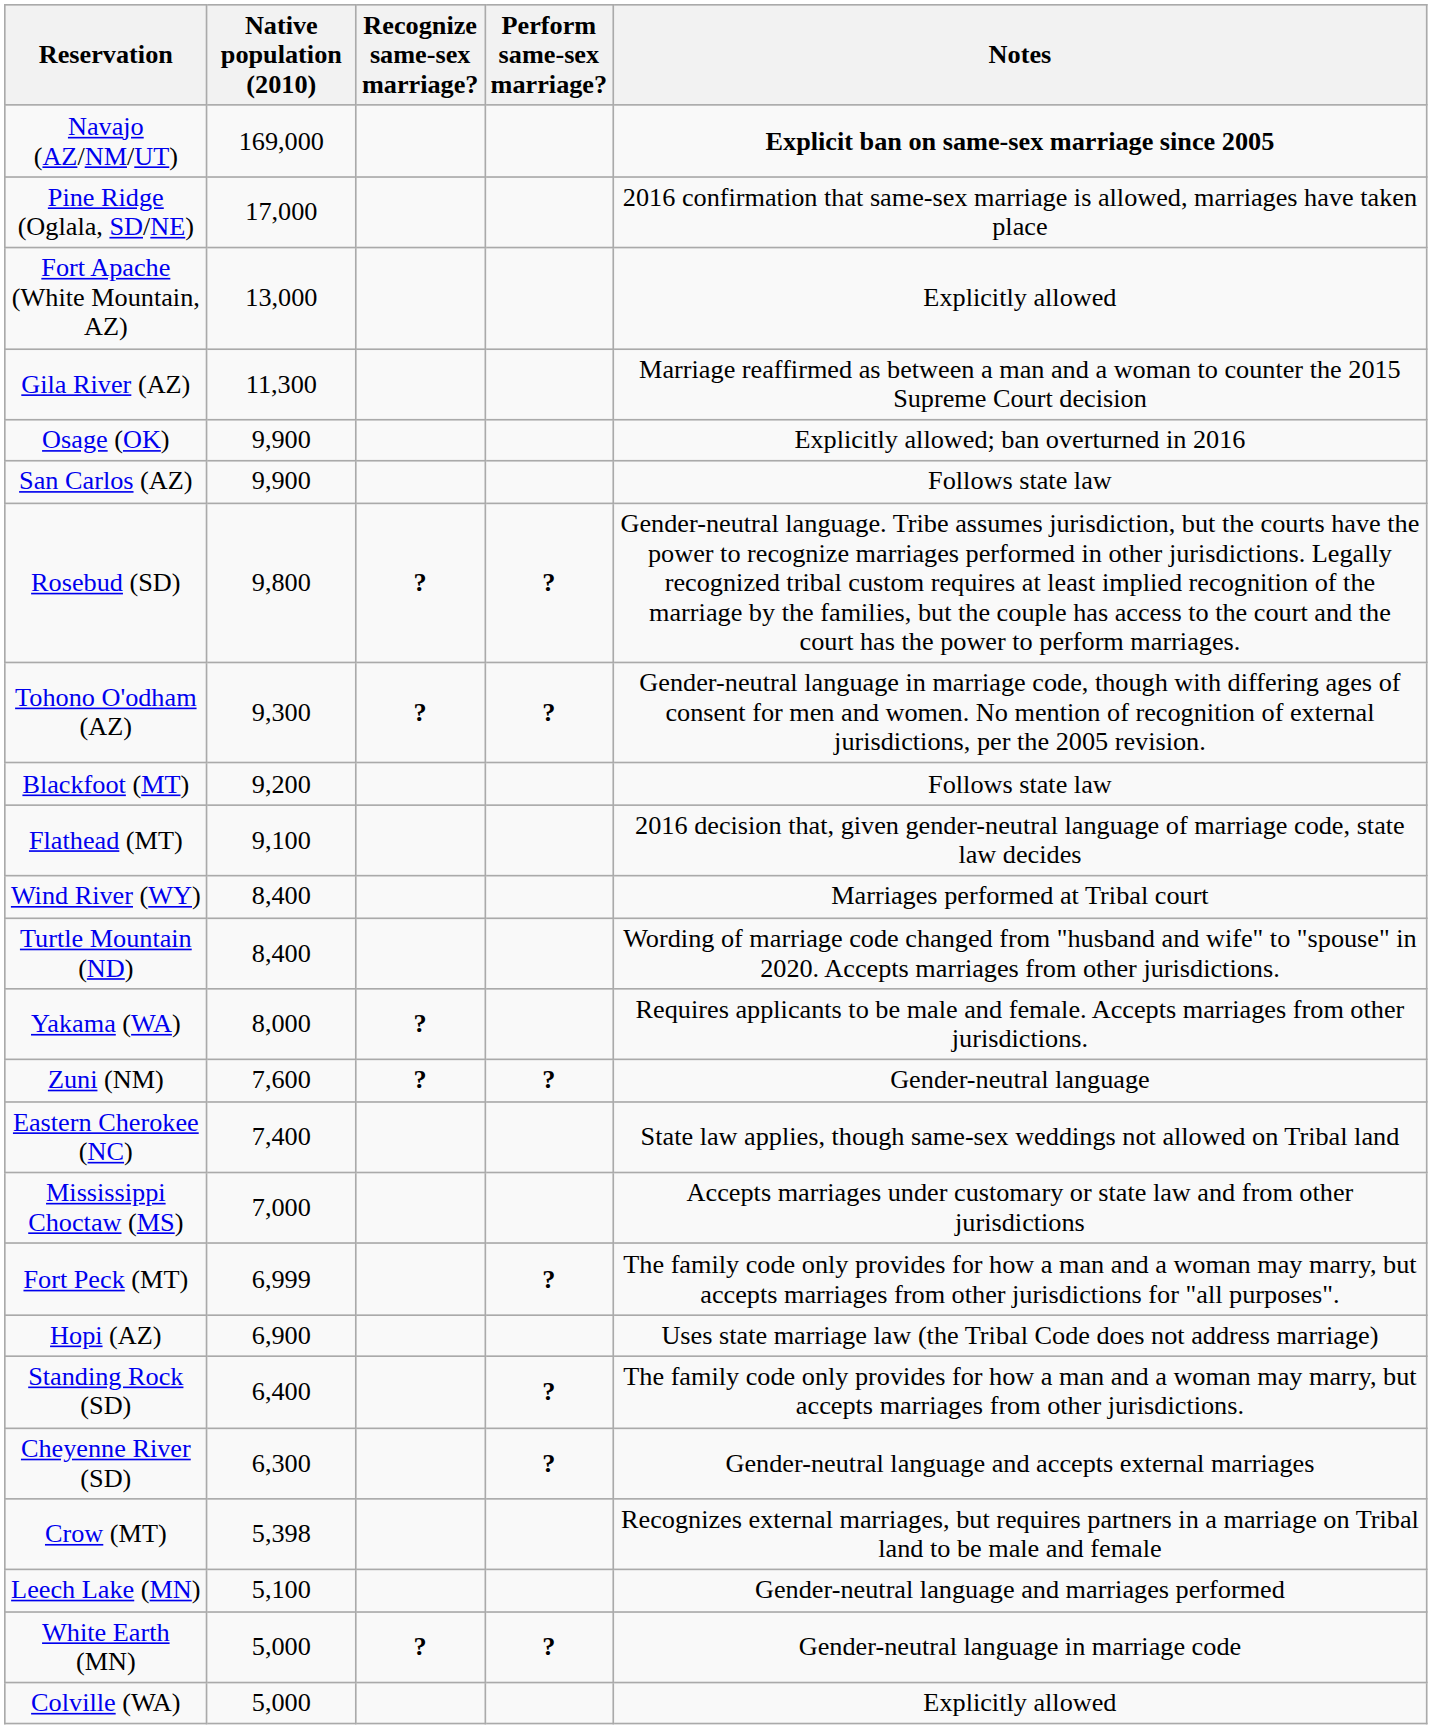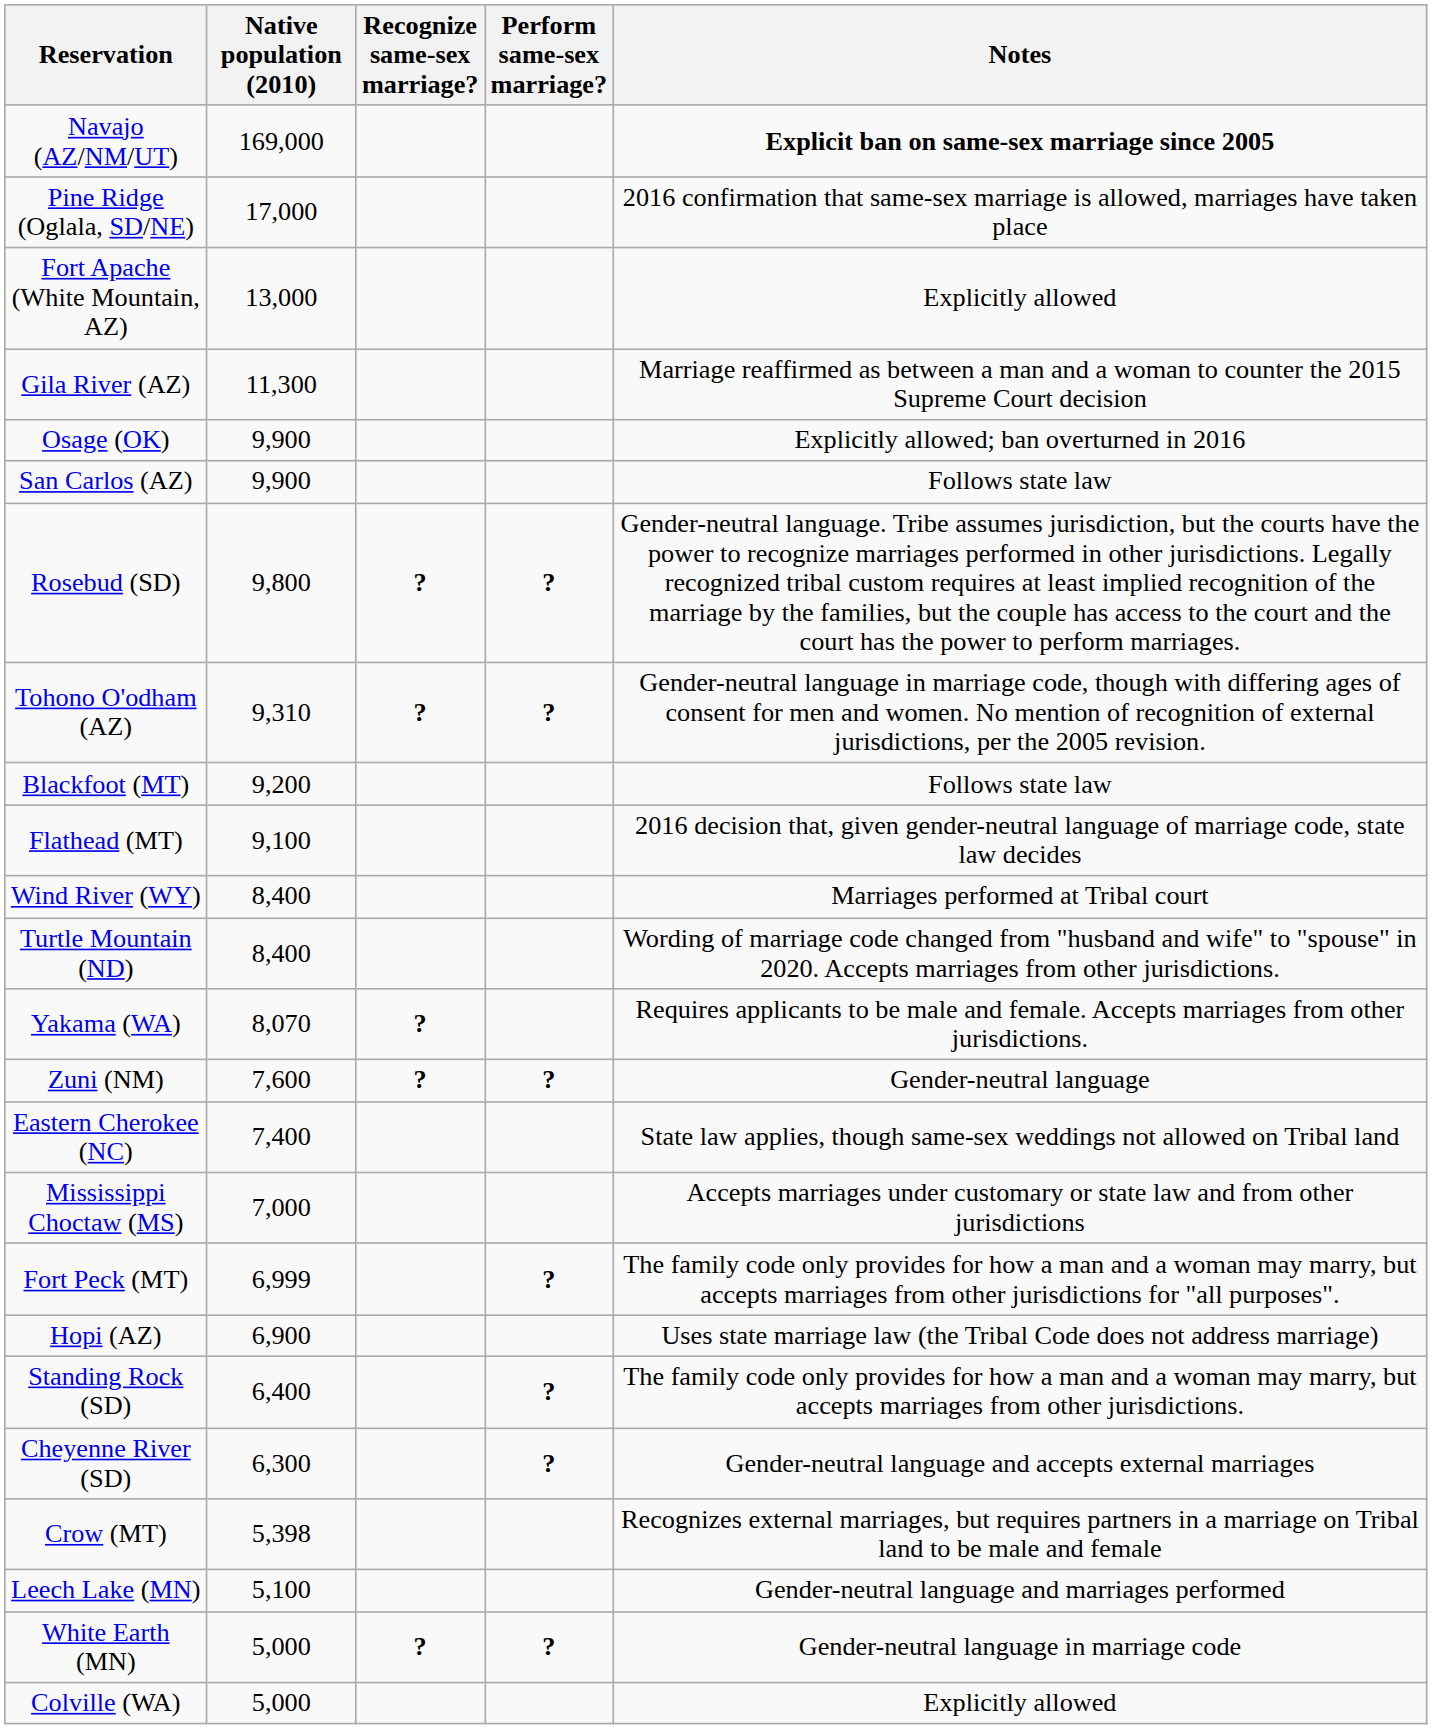 <table class="wikitable" style="text-align: center;">
 <tr>
 <th>Reservation</th>
 <th>Native population<br>(2010)</th>
 <th>Recognize<br>same-sex<br>marriage?</th>
 <th>Perform<br>same-sex<br>marriage?</th>
 <th>Notes</th>
 </tr>
 <tr>
 <td><a href='#'>Navajo</a> (<a href='#'>AZ</a>/<a href='#'>NM</a>/<a href='#'>UT</a>)</td>
 <td>169,000</td>
 <td></td>
 <td></td>
 <td><strong>Explicit ban on same-sex marriage since 2005</strong></td>
 </tr>
 <tr>
 <td><a href='#'>Pine Ridge</a> (Oglala, <a href='#'>SD</a>/<a href='#'>NE</a>)</td>
 <td>17,000</td>
 <td></td>
 <td></td>
 <td>2016 confirmation that same-sex marriage is allowed, marriages have taken place</td>
 </tr>
 <tr>
 <td><a href='#'>Fort Apache</a> (White Mountain, AZ)</td>
 <td>13,000</td>
 <td></td>
 <td></td>
 <td>Explicitly allowed</td>
 </tr>
 <tr>
 <td><a href='#'>Gila River</a> (AZ)</td>
 <td>11,300</td>
 <td></td>
 <td></td>
 <td>Marriage reaffirmed as between a man and a woman to counter the 2015 Supreme Court decision</td>
 </tr>
 <tr>
 <td><a href='#'>Osage</a> (<a href='#'>OK</a>)</td>
 <td>9,900</td>
 <td></td>
 <td></td>
 <td>Explicitly allowed; ban overturned in 2016</td>
 </tr>
 <tr>
 <td><a href='#'>San Carlos</a> (AZ)</td>
 <td>9,900</td>
 <td></td>
 <td></td>
 <td>Follows state law</td>
 </tr>
 <tr>
 <td><a href='#'>Rosebud</a> (SD)</td>
 <td>9,800</td>
 <td><strong>?</strong></td>
 <td><strong>?</strong></td>
 <td>Gender-neutral language. Tribe assumes jurisdiction, but the courts have the power to recognize marriages performed in other jurisdictions. Legally recognized tribal custom requires at least implied recognition of the marriage by the families, but the couple has access to the court and the court has the power to perform marriages.</td>
 </tr>
 <tr>
 <td><a href='#'>Tohono O'odham</a> (AZ)</td>
-<td>9,300</td>
+<td>9,310</td>
 <td><strong>?</strong></td>
 <td><strong>?</strong></td>
 <td>Gender-neutral language in marriage code, though with differing ages of consent for men and women. No mention of recognition of external jurisdictions, per the 2005 revision.</td>
 </tr>
 <tr>
 <td><a href='#'>Blackfoot</a> (<a href='#'>MT</a>)</td>
 <td>9,200</td>
 <td></td>
 <td></td>
 <td>Follows state law</td>
 </tr>
 <tr>
 <td><a href='#'>Flathead</a> (MT)</td>
 <td>9,100</td>
 <td></td>
 <td></td>
 <td>2016 decision that, given gender-neutral language of marriage code, state law decides</td>
 </tr>
 <tr>
 <td><a href='#'>Wind River</a> (<a href='#'>WY</a>)</td>
 <td>8,400</td>
 <td></td>
 <td></td>
 <td>Marriages performed at Tribal court</td>
 </tr>
 <tr>
 <td><a href='#'>Turtle Mountain</a> (<a href='#'>ND</a>)</td>
 <td>8,400</td>
 <td></td>
 <td></td>
 <td>Wording of marriage code changed from "husband and wife" to "spouse" in 2020. Accepts marriages from other jurisdictions.</td>
 </tr>
 <tr>
 <td><a href='#'>Yakama</a> (<a href='#'>WA</a>)</td>
-<td>8,000</td>
+<td>8,070</td>
 <td><strong>?</strong></td>
 <td></td>
 <td>Requires applicants to be male and female. Accepts marriages from other jurisdictions.</td>
 </tr>
 <tr>
 <td><a href='#'>Zuni</a> (NM)</td>
 <td>7,600</td>
 <td><strong>?</strong></td>
 <td><strong>?</strong></td>
 <td>Gender-neutral language</td>
 </tr>
 <tr>
 <td><a href='#'>Eastern Cherokee</a> (<a href='#'>NC</a>)</td>
 <td>7,400</td>
 <td></td>
 <td></td>
 <td>State law applies, though same-sex weddings not allowed on Tribal land</td>
 </tr>
 <tr>
 <td><a href='#'>Mississippi Choctaw</a> (<a href='#'>MS</a>)</td>
 <td>7,000</td>
 <td></td>
 <td></td>
 <td>Accepts marriages under customary or state law and from other jurisdictions</td>
 </tr>
 <tr>
 <td><a href='#'>Fort Peck</a> (MT)</td>
 <td>6,999</td>
 <td></td>
 <td><strong>?</strong></td>
 <td>The family code only provides for how a man and a woman may marry, but accepts marriages from other jurisdictions for "all purposes".</td>
 </tr>
 <tr>
 <td><a href='#'>Hopi</a> (AZ)</td>
 <td>6,900</td>
 <td></td>
 <td></td>
 <td>Uses state marriage law (the Tribal Code does not address marriage)</td>
 </tr>
 <tr>
 <td><a href='#'>Standing Rock</a> (SD)</td>
 <td>6,400</td>
 <td></td>
 <td><strong>?</strong></td>
 <td>The family code only provides for how a man and a woman may marry, but accepts marriages from other jurisdictions.</td>
 </tr>
 <tr>
 <td><a href='#'>Cheyenne River</a> (SD)</td>
 <td>6,300</td>
 <td></td>
 <td><strong>?</strong></td>
 <td>Gender-neutral language and accepts external marriages</td>
 </tr>
 <tr>
 <td><a href='#'>Crow</a> (MT)</td>
 <td>5,398</td>
 <td></td>
 <td></td>
 <td>Recognizes external marriages, but requires partners in a marriage on Tribal land to be male and female</td>
 </tr>
 <tr>
 <td><a href='#'>Leech Lake</a> (<a href='#'>MN</a>)</td>
 <td>5,100</td>
 <td></td>
 <td></td>
 <td>Gender-neutral language and marriages performed</td>
 </tr>
 <tr>
 <td><a href='#'>White Earth</a> (MN)</td>
 <td>5,000</td>
 <td><strong>?</strong></td>
 <td><strong>?</strong></td>
 <td>Gender-neutral language in marriage code</td>
 </tr>
 <tr>
 <td><a href='#'>Colville</a> (WA)</td>
 <td>5,000</td>
 <td></td>
 <td></td>
 <td>Explicitly allowed</td>
 </tr>
 </table>
